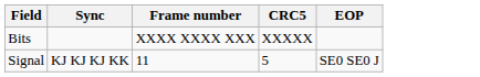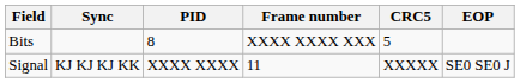 <table class="wikitable">
 <tr>
 <th>Field</th>
 <th>Sync</th>
+<th>PID</th>
 <th>Frame number</th>
 <th>CRC5</th>
 <th>EOP</th>
 </tr>
 <tr>
 <td>Bits</td>
 <td></td>
+<td>8</td>
 <td>XXXX XXXX XXX</td>
-<td>XXXXX</td>
+<td>5</td>
 <td></td>
 </tr>
 <tr>
 <td>Signal</td>
 <td>KJ KJ KJ KK</td>
+<td>XXXX XXXX</td>
 <td>11</td>
-<td>5</td>
+<td>XXXXX</td>
 <td>SE0 SE0 J</td>
 </tr>
 </table>
